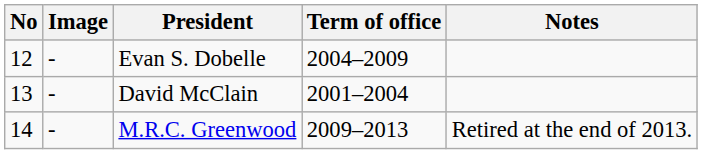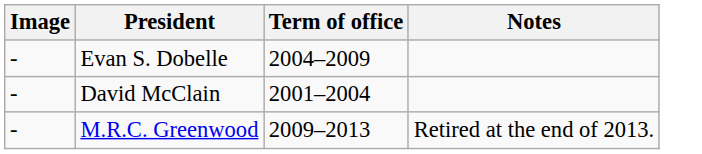 <table class="wikitable sortable">
 <tr>
-<th>No</th>
 <th>Image</th>
 <th>President</th>
 <th>Term of office</th>
 <th>Notes</th>
 </tr>
 <tr>
-<td>12</td>
 <td>-</td>
 <td>Evan S. Dobelle</td>
 <td>2004–2009</td>
 <td></td>
 </tr>
 <tr>
-<td>13</td>
 <td>-</td>
 <td>David McClain</td>
 <td>2001–2004</td>
 <td></td>
 </tr>
 <tr>
-<td>14</td>
 <td>-</td>
 <td><a href='#'>M.R.C. Greenwood</a></td>
 <td>2009–2013</td>
 <td>Retired at the end of 2013.</td>
 </tr>
 </table>
